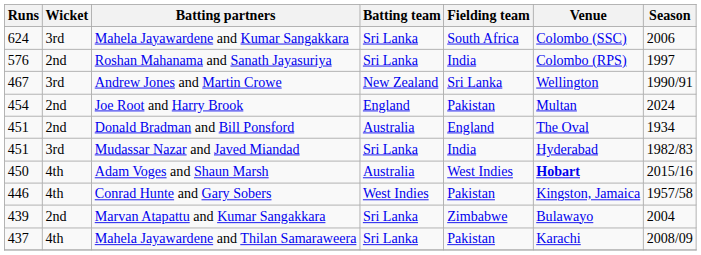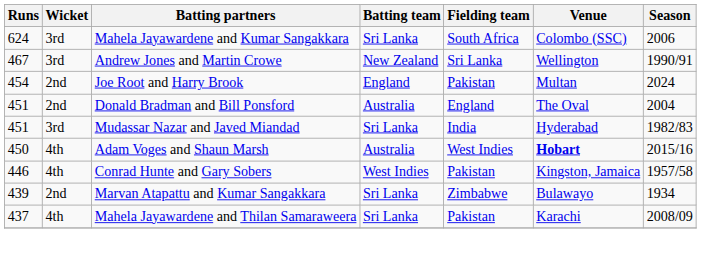 <table class="wikitable">
 <tr>
 <th>Runs</th>
 <th>Wicket</th>
 <th>Batting partners</th>
 <th>Batting team</th>
 <th>Fielding team</th>
 <th>Venue</th>
 <th>Season</th>
 </tr>
 <tr>
 <td>624</td>
 <td>3rd</td>
 <td><a href='#'>Mahela Jayawardene</a> and <a href='#'>Kumar Sangakkara</a></td>
 <td><a href='#'>Sri Lanka</a></td>
 <td><a href='#'>South Africa</a></td>
 <td><a href='#'>Colombo (SSC)</a></td>
 <td>2006</td>
-</tr>
-<tr>
-<td>576</td>
-<td>2nd</td>
-<td><a href='#'>Roshan Mahanama</a> and <a href='#'>Sanath Jayasuriya</a></td>
-<td><a href='#'>Sri Lanka</a></td>
-<td><a href='#'>India</a></td>
-<td><a href='#'>Colombo (RPS)</a></td>
-<td>1997</td>
 </tr>
 <tr>
 <td>467</td>
 <td>3rd</td>
 <td><a href='#'>Andrew Jones</a> and <a href='#'>Martin Crowe</a></td>
 <td><a href='#'>New Zealand</a></td>
 <td><a href='#'>Sri Lanka</a></td>
 <td><a href='#'>Wellington</a></td>
 <td>1990/91</td>
 </tr>
 <tr>
 <td>454</td>
 <td>2nd</td>
 <td><a href='#'>Joe Root</a> and <a href='#'>Harry Brook</a></td>
 <td><a href='#'>England</a></td>
 <td><a href='#'>Pakistan</a></td>
 <td><a href='#'>Multan</a></td>
 <td>2024</td>
 </tr>
 <tr>
 <td>451</td>
 <td>2nd</td>
 <td><a href='#'>Donald Bradman</a> and <a href='#'>Bill Ponsford</a></td>
 <td><a href='#'>Australia</a></td>
 <td><a href='#'>England</a></td>
 <td><a href='#'>The Oval</a></td>
-<td>1934</td>
+<td>2004</td>
 </tr>
 <tr>
 <td>451</td>
 <td>3rd</td>
 <td><a href='#'>Mudassar Nazar</a> and <a href='#'>Javed Miandad</a></td>
 <td><a href='#'>Sri Lanka</a></td>
 <td><a href='#'>India</a></td>
 <td><a href='#'>Hyderabad</a></td>
 <td>1982/83</td>
 </tr>
 <tr>
 <td>450</td>
 <td>4th</td>
 <td><a href='#'>Adam Voges</a> and <a href='#'>Shaun Marsh</a></td>
 <td><a href='#'>Australia</a></td>
 <td><a href='#'>West Indies</a></td>
 <td><strong><a href='#'>Hobart</a></strong></td>
 <td>2015/16</td>
 </tr>
 <tr>
 <td>446</td>
 <td>4th</td>
 <td><a href='#'>Conrad Hunte</a> and <a href='#'>Gary Sobers</a></td>
 <td><a href='#'>West Indies</a></td>
 <td><a href='#'>Pakistan</a></td>
 <td><a href='#'>Kingston, Jamaica</a></td>
 <td>1957/58</td>
 </tr>
 <tr>
 <td>439</td>
 <td>2nd</td>
 <td><a href='#'>Marvan Atapattu</a> and <a href='#'>Kumar Sangakkara</a></td>
 <td><a href='#'>Sri Lanka</a></td>
 <td><a href='#'>Zimbabwe</a></td>
 <td><a href='#'>Bulawayo</a></td>
-<td>2004</td>
+<td>1934</td>
 </tr>
 <tr>
 <td>437</td>
 <td>4th</td>
 <td><a href='#'>Mahela Jayawardene</a> and <a href='#'>Thilan Samaraweera</a></td>
 <td><a href='#'>Sri Lanka</a></td>
 <td><a href='#'>Pakistan</a></td>
 <td><a href='#'>Karachi</a></td>
 <td>2008/09</td>
 </tr>
 <tr>
 </tr>
 </table>
